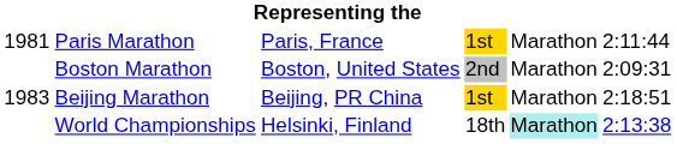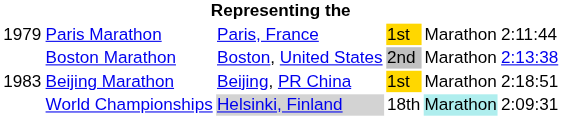 <table>
 <tr>
 <th colspan="6">Representing the </th>
 </tr>
 <tr>
-<td>1981</td>
+<td>1979</td>
 <td><a href='#'>Paris Marathon</a></td>
 <td><a href='#'>Paris, France</a></td>
 <td bgcolor="gold">1st</td>
 <td>Marathon</td>
 <td>2:11:44</td>
 </tr>
 <tr>
 <td rowspan=3>1983</td>
 <td><a href='#'>Boston Marathon</a></td>
 <td><a href='#'>Boston</a>, <a href='#'>United States</a></td>
 <td bgcolor="silver">2nd</td>
 <td>Marathon</td>
-<td>2:09:31</td>
+<td><a href='#'>2:13:38</a></td>
 </tr>
 <tr>
 <td><a href='#'>Beijing Marathon</a></td>
 <td><a href='#'>Beijing</a>, <a href='#'>PR China</a></td>
 <td bgcolor="gold">1st</td>
 <td>Marathon</td>
 <td>2:18:51</td>
 </tr>
 <tr>
 <td><a href='#'>World Championships</a></td>
-<td><a href='#'>Helsinki, Finland</a></td>
+<td style="background: lightgrey;"><a href='#'>Helsinki, Finland</a></td>
 <td>18th</td>
 <td style="background: paleturquoise;">Marathon</td>
-<td><a href='#'>2:13:38</a></td>
+<td>2:09:31</td>
 </tr>
 </table>
